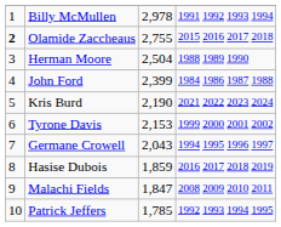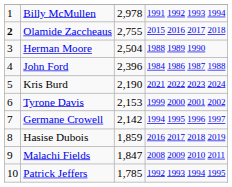 <table class="wikitable">
 <tr>
 </tr>
 <tr>
 <td>1</td>
 <td><a href='#'>Billy McMullen</a></td>
 <td>2,978</td>
 <td style="font-size:80%;"><a href='#'>1991</a> <a href='#'>1992</a> <a href='#'>1993</a> <a href='#'>1994</a></td>
 </tr>
 <tr>
 <td><strong>2</strong></td>
 <td><a href='#'>Olamide Zaccheaus</a></td>
 <td>2,755</td>
 <td style="font-size:80%;"><a href='#'>2015</a> <a href='#'>2016</a> <a href='#'>2017</a> <a href='#'>2018</a></td>
 </tr>
 <tr>
 <td>3</td>
 <td><a href='#'>Herman Moore</a></td>
 <td>2,504</td>
 <td style="font-size:80%;"><a href='#'>1988</a> <a href='#'>1989</a> <a href='#'>1990</a></td>
 </tr>
 <tr>
 <td>4</td>
 <td><a href='#'>John Ford</a></td>
-<td>2,399</td>
+<td>2,396</td>
 <td style="font-size:80%;"><a href='#'>1984</a> <a href='#'>1986</a> <a href='#'>1987</a> <a href='#'>1988</a></td>
 </tr>
 <tr>
 <td>5</td>
 <td>Kris Burd</td>
 <td>2,190</td>
 <td style="font-size:80%;"><a href='#'>2021</a> <a href='#'>2022</a> <a href='#'>2023</a> <a href='#'>2024</a></td>
 </tr>
 <tr>
 <td>6</td>
 <td><a href='#'>Tyrone Davis</a></td>
 <td>2,153</td>
 <td style="font-size:80%;"><a href='#'>1999</a> <a href='#'>2000</a> <a href='#'>2001</a> <a href='#'>2002</a></td>
 </tr>
 <tr>
 <td>7</td>
 <td><a href='#'>Germane Crowell</a></td>
-<td>2,043</td>
+<td>2,142</td>
 <td style="font-size:80%;"><a href='#'>1994</a> <a href='#'>1995</a> <a href='#'>1996</a> <a href='#'>1997</a></td>
 </tr>
 <tr>
 <td>8</td>
 <td>Hasise Dubois</td>
 <td>1,859</td>
 <td style="font-size:80%;"><a href='#'>2016</a> <a href='#'>2017</a> <a href='#'>2018</a> <a href='#'>2019</a></td>
 </tr>
 <tr>
 <td>9</td>
 <td><a href='#'>Malachi Fields</a></td>
 <td>1,847</td>
 <td style="font-size:80%;"><a href='#'>2008</a> <a href='#'>2009</a> <a href='#'>2010</a> <a href='#'>2011</a></td>
 </tr>
 <tr>
 <td>10</td>
 <td><a href='#'>Patrick Jeffers</a></td>
 <td>1,785</td>
 <td style="font-size:80%;"><a href='#'>1992</a> <a href='#'>1993</a> <a href='#'>1994</a> <a href='#'>1995</a></td>
 </tr>
 </table>
